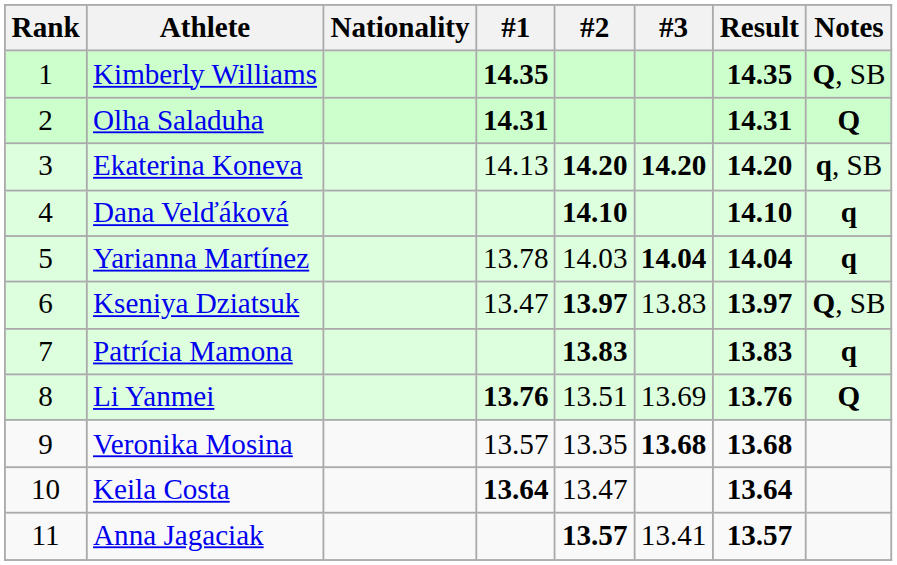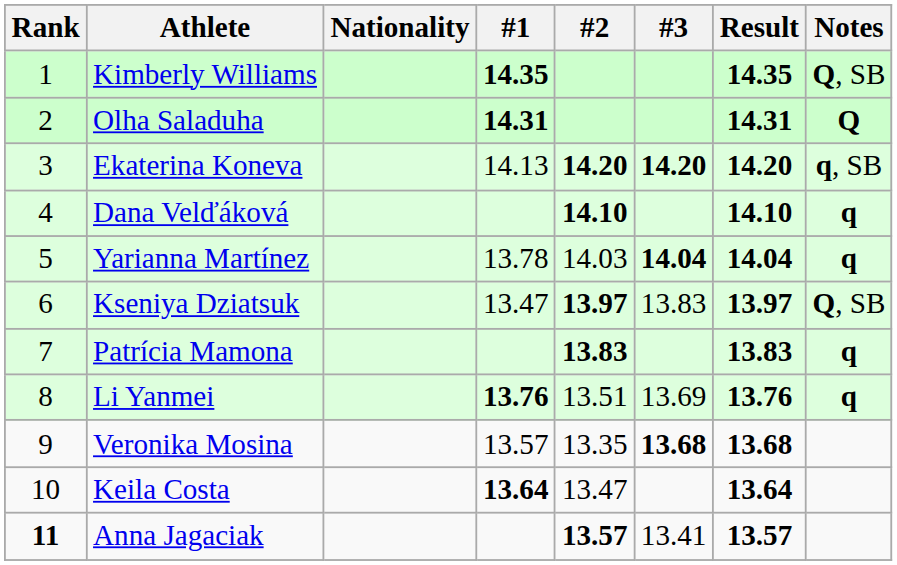 <table class="wikitable sortable" style="text-align:center">
 <tr>
 <th>Rank</th>
 <th>Athlete</th>
 <th>Nationality</th>
 <th>#1</th>
 <th>#2</th>
 <th>#3</th>
 <th>Result</th>
 <th>Notes</th>
 </tr>
 <tr bgcolor=#ccffcc>
 <td>1</td>
 <td align=left><a href='#'>Kimberly Williams</a></td>
 <td align=left></td>
 <td><strong>14.35</strong></td>
 <td></td>
 <td></td>
 <td><strong>14.35</strong></td>
 <td><strong>Q</strong>, SB</td>
 </tr>
 <tr bgcolor=#ccffcc>
 <td>2</td>
 <td align=left><a href='#'>Olha Saladuha</a></td>
 <td align=left></td>
 <td><strong>14.31</strong></td>
 <td></td>
 <td></td>
 <td><strong>14.31</strong></td>
 <td><strong>Q</strong></td>
 </tr>
 <tr bgcolor=#ddffdd>
 <td>3</td>
 <td align=left><a href='#'>Ekaterina Koneva</a></td>
 <td align=left></td>
 <td>14.13</td>
 <td><strong>14.20</strong></td>
 <td><strong>14.20</strong></td>
 <td><strong>14.20</strong></td>
 <td><strong>q</strong>, SB</td>
 </tr>
 <tr bgcolor=#ddffdd>
 <td>4</td>
 <td align=left><a href='#'>Dana Velďáková</a></td>
 <td align=left></td>
 <td></td>
 <td><strong>14.10</strong></td>
 <td></td>
 <td><strong>14.10</strong></td>
 <td><strong>q</strong></td>
 </tr>
 <tr bgcolor=#ddffdd>
 <td>5</td>
 <td align=left><a href='#'>Yarianna Martínez</a></td>
 <td align=left></td>
 <td>13.78</td>
 <td>14.03</td>
 <td><strong>14.04</strong></td>
 <td><strong>14.04</strong></td>
 <td><strong>q</strong></td>
 </tr>
 <tr bgcolor=#ddffdd>
 <td>6</td>
 <td align=left><a href='#'>Kseniya Dziatsuk</a></td>
 <td align=left></td>
 <td>13.47</td>
 <td><strong>13.97</strong></td>
 <td>13.83</td>
 <td><strong>13.97</strong></td>
 <td><strong>Q</strong>, SB</td>
 </tr>
 <tr bgcolor=#ddffdd>
 <td>7</td>
 <td align=left><a href='#'>Patrícia Mamona</a></td>
 <td align=left></td>
 <td></td>
 <td><strong>13.83</strong></td>
 <td></td>
 <td><strong>13.83</strong></td>
 <td><strong>q</strong></td>
 </tr>
 <tr bgcolor=#ddffdd>
 <td>8</td>
 <td align=left><a href='#'>Li Yanmei</a></td>
 <td align=left></td>
 <td><strong>13.76</strong></td>
 <td>13.51</td>
 <td>13.69</td>
 <td><strong>13.76</strong></td>
-<td><strong>Q</strong></td>
+<td><strong>q</strong></td>
 </tr>
 <tr>
 <td>9</td>
 <td align=left><a href='#'>Veronika Mosina</a></td>
 <td align=left></td>
 <td>13.57</td>
 <td>13.35</td>
 <td><strong>13.68</strong></td>
 <td><strong>13.68</strong></td>
 <td></td>
 </tr>
 <tr>
 <td>10</td>
 <td align=left><a href='#'>Keila Costa</a></td>
 <td align=left></td>
 <td><strong>13.64</strong></td>
 <td>13.47</td>
 <td></td>
 <td><strong>13.64</strong></td>
 <td></td>
 </tr>
 <tr>
-<td>11</td>
+<td><strong>11</strong></td>
 <td align=left><a href='#'>Anna Jagaciak</a></td>
 <td align=left></td>
 <td></td>
 <td><strong>13.57</strong></td>
 <td>13.41</td>
 <td><strong>13.57</strong></td>
 <td></td>
 </tr>
 </table>
